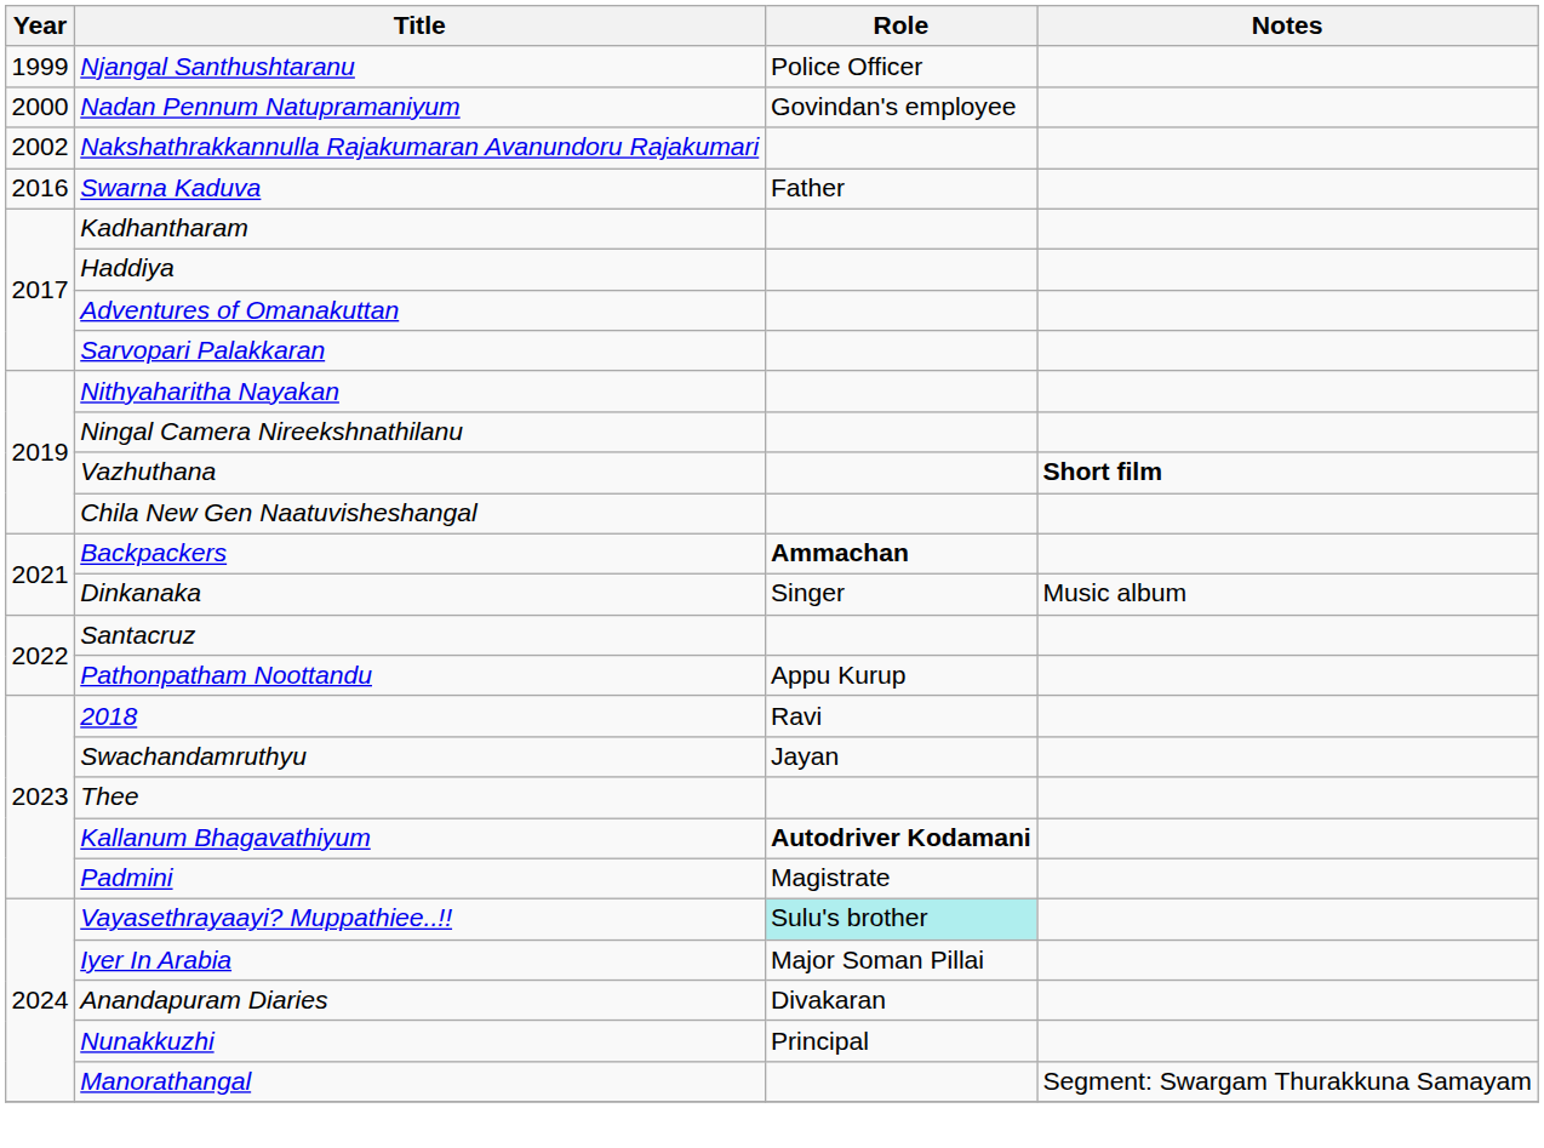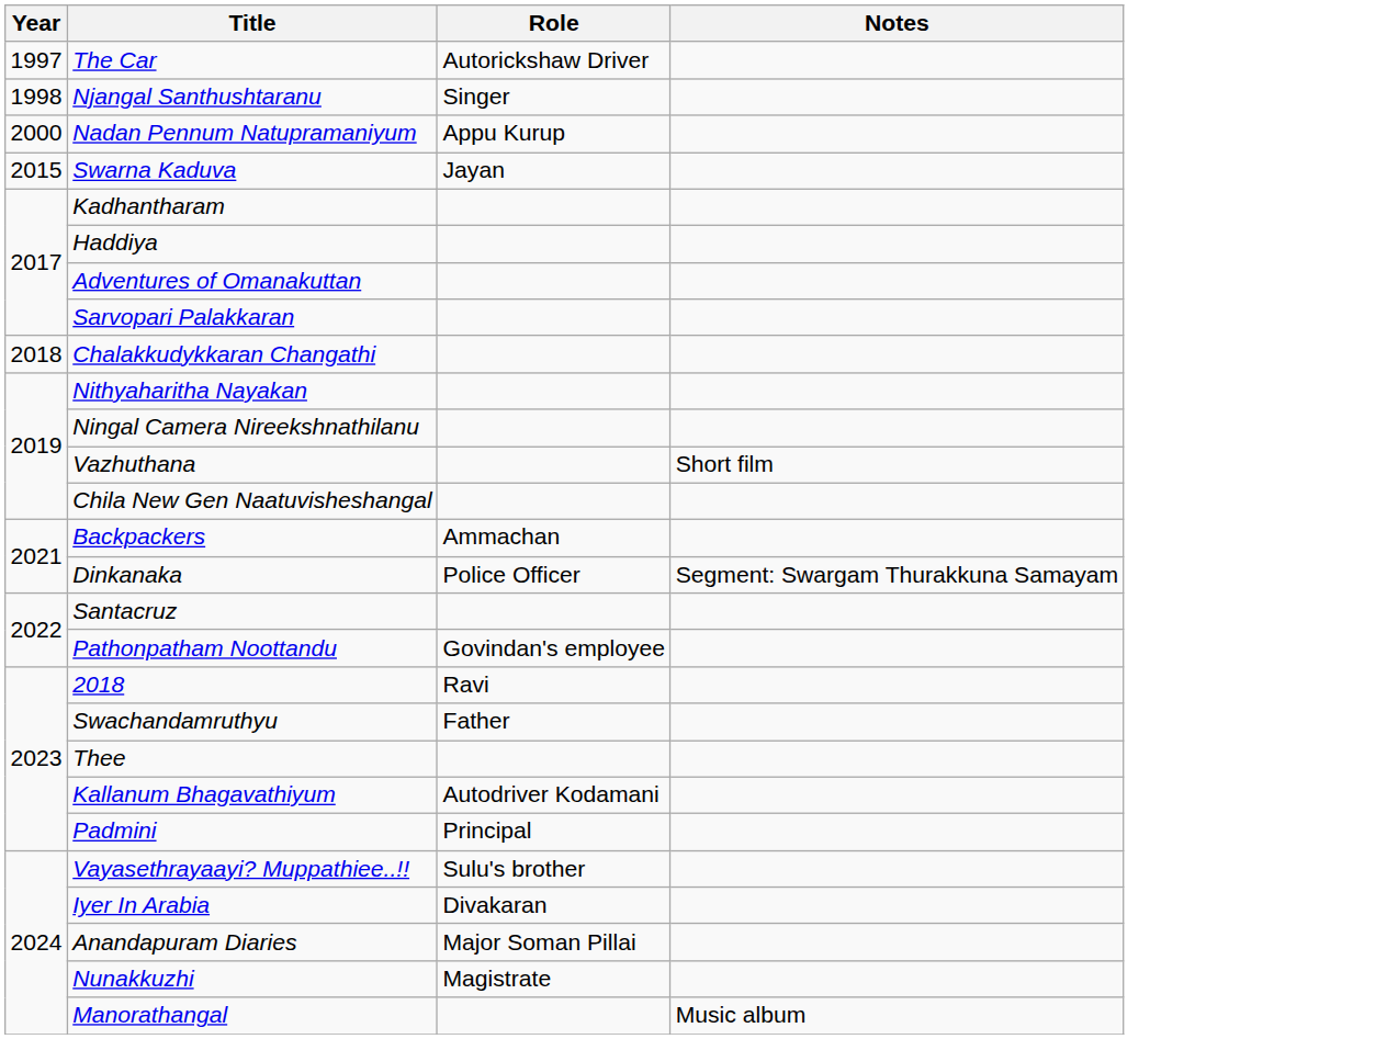 <table class="wikitable sortable">
 <tr>
 <th>Year</th>
 <th>Title</th>
 <th>Role</th>
 <th class"unsortable">Notes</th>
 </tr>
 <tr>
-<td>1999</td>
+<td>1997</td>
+<td><em><a href='#'>The Car</a></em></td>
+<td>Autorickshaw Driver</td>
+<td></td>
+</tr>
+<tr>
+<td>1998</td>
 <td><em><a href='#'>Njangal Santhushtaranu</a></em></td>
-<td>Police Officer</td>
+<td>Singer</td>
 <td></td>
 </tr>
 <tr>
 <td>2000</td>
 <td><em><a href='#'>Nadan Pennum Natupramaniyum</a></em></td>
-<td>Govindan's employee</td>
+<td>Appu Kurup</td>
 <td></td>
 </tr>
 <tr>
-<td>2002</td>
-<td><em><a href='#'>Nakshathrakkannulla Rajakumaran Avanundoru Rajakumari</a></em></td>
-<td></td>
-<td></td>
-</tr>
-<tr>
-<td>2016</td>
+<td>2015</td>
 <td><em><a href='#'>Swarna Kaduva</a></em></td>
-<td>Father</td>
+<td>Jayan</td>
 <td></td>
 </tr>
 <tr>
 <td rowspan=4>2017</td>
 <td><em>Kadhantharam</em></td>
 <td></td>
 <td></td>
 </tr>
 <tr>
 <td><em>Haddiya</em></td>
 <td></td>
 <td></td>
 </tr>
 <tr>
 <td><em><a href='#'>Adventures of Omanakuttan</a></em></td>
 <td></td>
 <td></td>
 </tr>
 <tr>
 <td><em><a href='#'>Sarvopari Palakkaran</a></em></td>
 <td></td>
 <td></td>
 </tr>
 <tr>
+<td>2018</td>
+<td><em><a href='#'>Chalakkudykkaran Changathi</a></em></td>
+<td></td>
+<td></td>
+</tr>
+<tr>
 <td rowspan=4>2019</td>
 <td><em><a href='#'>Nithyaharitha Nayakan</a></em></td>
 <td></td>
 <td></td>
 </tr>
 <tr>
 <td><em>Ningal Camera Nireekshnathilanu</em></td>
 <td></td>
 <td></td>
 </tr>
 <tr>
 <td><em>Vazhuthana</em></td>
 <td></td>
-<td><strong>Short film</strong></td>
+<td>Short film</td>
 </tr>
 <tr>
 <td><em>Chila New Gen Naatuvisheshangal</em></td>
 <td></td>
 <td></td>
 </tr>
 <tr>
 <td rowspan=2>2021</td>
 <td><em><a href='#'>Backpackers</a></em></td>
-<td><strong>Ammachan</strong></td>
+<td>Ammachan</td>
 <td></td>
 </tr>
 <tr>
 <td><em>Dinkanaka</em></td>
-<td>Singer</td>
-<td>Music album</td>
+<td>Police Officer</td>
+<td>Segment: Swargam Thurakkuna Samayam</td>
 </tr>
 <tr>
 <td rowspan=2>2022</td>
 <td><em>Santacruz</em></td>
 <td></td>
 <td></td>
 </tr>
 <tr>
 <td><em><a href='#'>Pathonpatham Noottandu</a></em></td>
-<td>Appu Kurup</td>
+<td>Govindan's employee</td>
 <td></td>
 </tr>
 <tr>
 <td rowspan=5>2023</td>
 <td><em><a href='#'>2018</a></em></td>
 <td>Ravi</td>
 <td></td>
 </tr>
 <tr>
 <td><em>Swachandamruthyu</em></td>
-<td>Jayan</td>
+<td>Father</td>
 <td></td>
 </tr>
 <tr>
 <td><em>Thee</em></td>
 <td></td>
 <td></td>
 </tr>
 <tr>
 <td><em><a href='#'>Kallanum Bhagavathiyum</a></em></td>
-<td><strong>Autodriver Kodamani</strong></td>
+<td>Autodriver Kodamani</td>
 <td></td>
 </tr>
 <tr>
 <td><em><a href='#'>Padmini</a></em></td>
-<td>Magistrate</td>
+<td>Principal</td>
 <td></td>
 </tr>
 <tr>
 <td rowspan=5>2024</td>
 <td><em><a href='#'>Vayasethrayaayi? Muppathiee..!!</a></em></td>
-<td style="background: paleturquoise;">Sulu's brother</td>
+<td>Sulu's brother</td>
 <td></td>
 </tr>
 <tr>
 <td><em><a href='#'>Iyer In Arabia</a></em></td>
+<td>Divakaran</td>
+<td></td>
+</tr>
+<tr>
+<td><em>Anandapuram Diaries</em></td>
 <td>Major Soman Pillai</td>
 <td></td>
 </tr>
 <tr>
-<td><em>Anandapuram Diaries</em></td>
-<td>Divakaran</td>
-<td></td>
-</tr>
-<tr>
 <td><em><a href='#'>Nunakkuzhi</a></em></td>
-<td>Principal</td>
+<td>Magistrate</td>
 <td></td>
 </tr>
 <tr>
 <td><em><a href='#'>Manorathangal</a></em></td>
 <td></td>
-<td>Segment: Swargam Thurakkuna Samayam</td>
+<td>Music album</td>
 </tr>
 <tr>
 </tr>
 </table>
